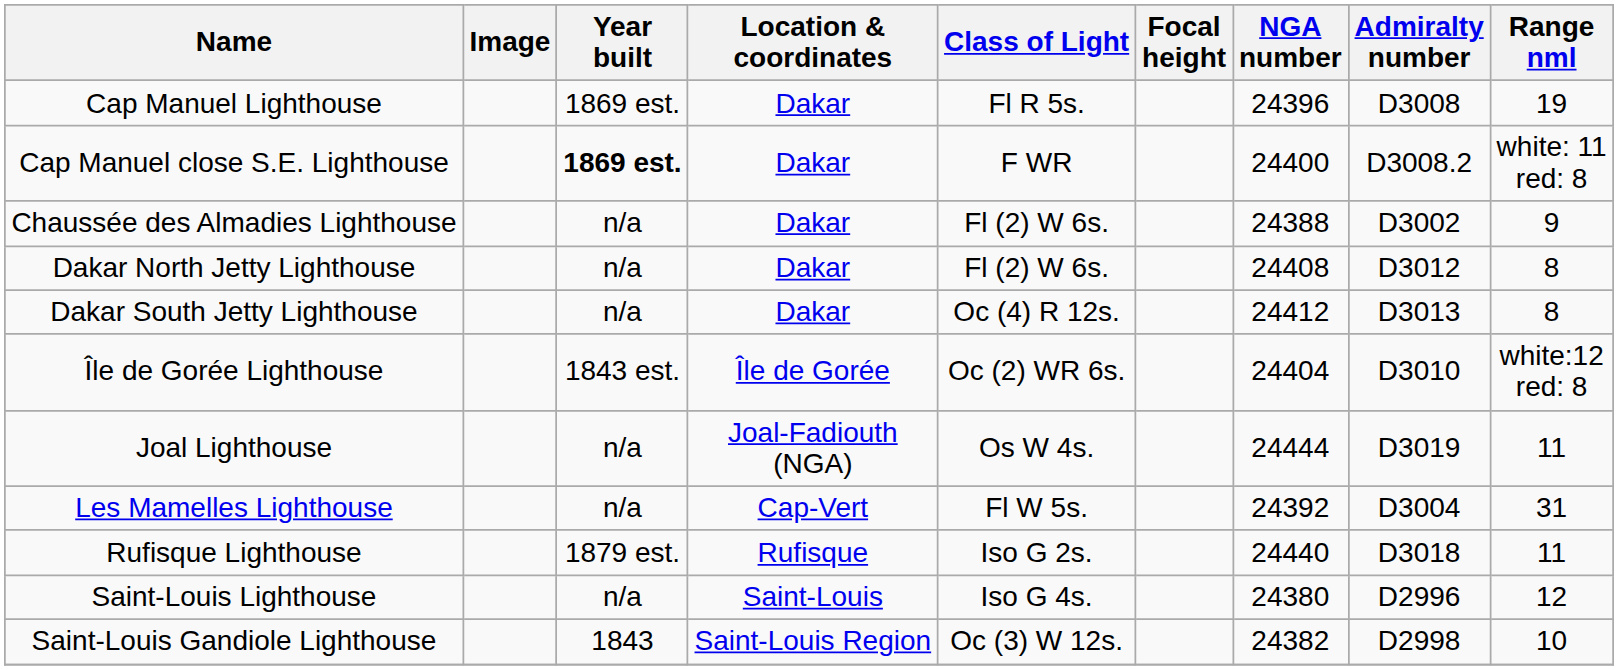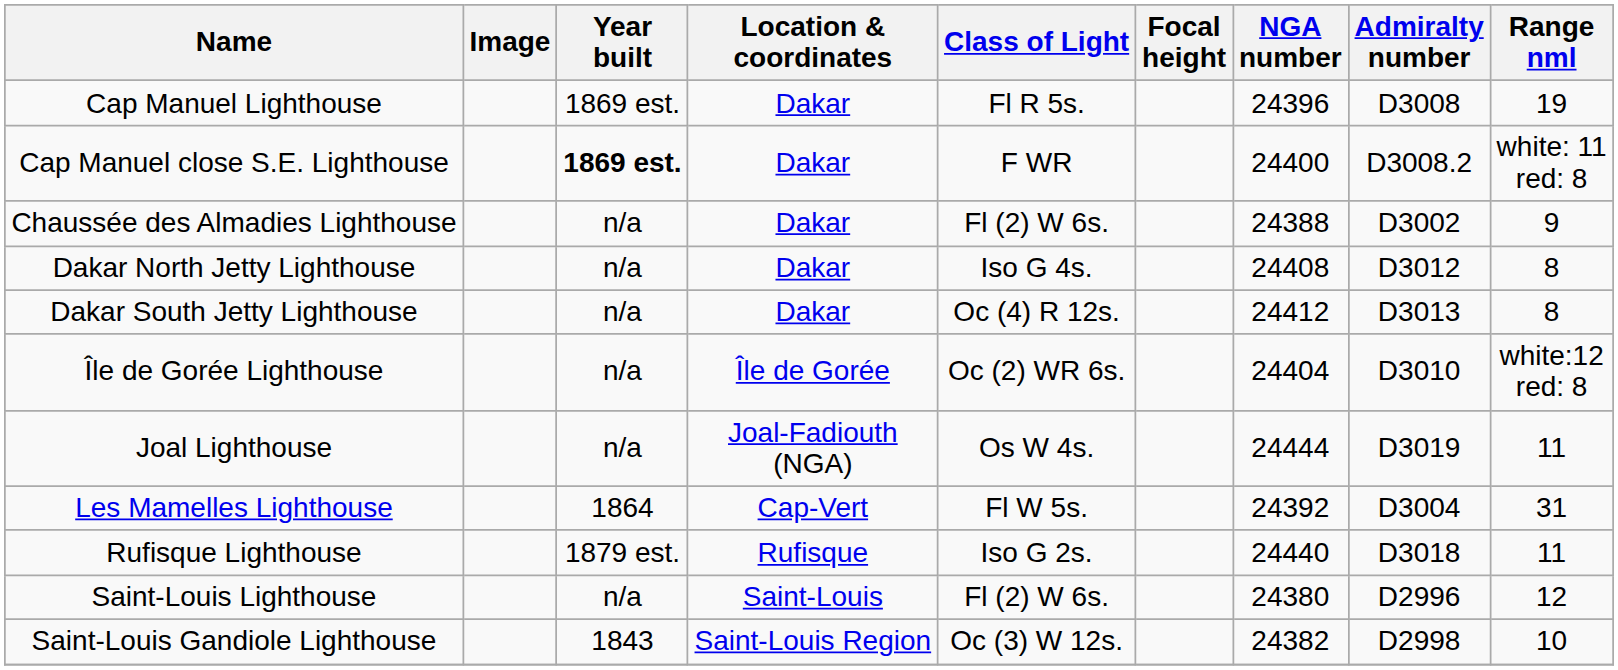 <table class="wikitable sortable" style="margin:auto;text-align:center">
 <tr>
 <th>Name</th>
 <th>Image</th>
 <th>Year<br>built</th>
 <th>Location &<br> coordinates</th>
 <th><a href='#'>Class of Light</a> <br></th>
 <th>Focal<br>height<br></th>
 <th><a href='#'>NGA</a><br>number<br></th>
 <th><a href='#'>Admiralty</a><br>number<br></th>
 <th>Range<br><a href='#'>nml</a><br></th>
 </tr>
 <tr>
 <td>Cap Manuel Lighthouse</td>
 <td></td>
 <td>1869 est.</td>
 <td><a href='#'>Dakar</a><br> </td>
 <td>Fl R 5s.</td>
 <td></td>
 <td>24396</td>
 <td>D3008</td>
 <td>19</td>
 </tr>
 <tr>
 <td>Cap Manuel close S.E. Lighthouse</td>
 <td></td>
 <td><strong>1869 est.</strong></td>
 <td><a href='#'>Dakar</a><br> </td>
 <td>F WR</td>
 <td></td>
 <td>24400</td>
 <td>D3008.2</td>
 <td>white: 11<br>red: 8</td>
 </tr>
 <tr>
 <td>Chaussée des Almadies Lighthouse</td>
 <td></td>
 <td>n/a</td>
 <td><a href='#'>Dakar</a><br> </td>
 <td>Fl (2) W 6s.</td>
 <td></td>
 <td>24388</td>
 <td>D3002</td>
 <td>9</td>
 </tr>
 <tr>
 <td>Dakar North Jetty Lighthouse</td>
 <td></td>
 <td>n/a</td>
 <td><a href='#'>Dakar</a><br> </td>
-<td>Fl (2) W 6s.</td>
+<td>Iso G 4s.</td>
 <td></td>
 <td>24408</td>
 <td>D3012</td>
 <td>8</td>
 </tr>
 <tr>
 <td>Dakar South Jetty Lighthouse</td>
 <td></td>
 <td>n/a</td>
 <td><a href='#'>Dakar</a><br> </td>
 <td>Oc (4) R 12s.</td>
 <td></td>
 <td>24412</td>
 <td>D3013</td>
 <td>8</td>
 </tr>
 <tr>
 <td>Île de Gorée Lighthouse</td>
 <td></td>
-<td>1843 est.</td>
+<td>n/a</td>
 <td><a href='#'>Île de Gorée</a><br> </td>
 <td>Oc (2) WR 6s.</td>
 <td></td>
 <td>24404</td>
 <td>D3010</td>
 <td>white:12<br>red: 8</td>
 </tr>
 <tr>
 <td>Joal Lighthouse</td>
 <td></td>
 <td>n/a</td>
 <td><a href='#'>Joal-Fadiouth</a><br>  (NGA)</td>
 <td>Os W 4s.</td>
 <td></td>
 <td>24444</td>
 <td>D3019</td>
 <td>11</td>
 </tr>
 <tr>
 <td><a href='#'>Les Mamelles Lighthouse</a></td>
 <td></td>
-<td>n/a</td>
+<td>1864</td>
 <td><a href='#'>Cap-Vert</a><br> </td>
 <td>Fl W 5s.</td>
 <td></td>
 <td>24392</td>
 <td>D3004</td>
 <td>31</td>
 </tr>
 <tr>
 <td>Rufisque Lighthouse</td>
 <td></td>
 <td>1879 est.</td>
 <td><a href='#'>Rufisque</a><br> </td>
 <td>Iso G 2s.</td>
 <td></td>
 <td>24440</td>
 <td>D3018</td>
 <td>11</td>
 </tr>
 <tr>
 <td>Saint-Louis Lighthouse</td>
 <td></td>
 <td>n/a</td>
 <td><a href='#'>Saint-Louis</a><br> </td>
-<td>Iso G 4s.</td>
+<td>Fl (2) W 6s.</td>
 <td></td>
 <td>24380</td>
 <td>D2996</td>
 <td>12</td>
 </tr>
 <tr>
 <td>Saint-Louis Gandiole Lighthouse</td>
 <td></td>
 <td>1843</td>
 <td><a href='#'>Saint-Louis Region</a><br> </td>
 <td>Oc (3) W 12s.</td>
 <td></td>
 <td>24382</td>
 <td>D2998</td>
 <td>10</td>
 </tr>
 <tr>
 </tr>
 </table>
